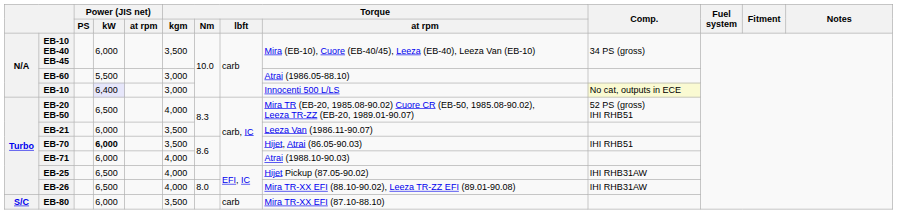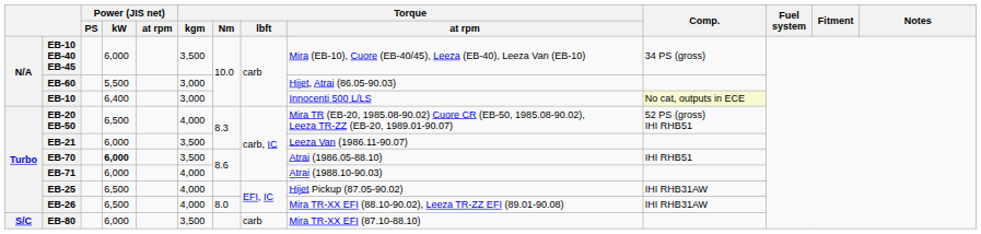 <table class="wikitable" width="70%" style="font-size:88%;">
 <tr>
 <th rowspan="2" colspan="2"></th>
 <th colspan="3">Power (JIS net)</th>
 <th colspan="4">Torque</th>
 <th rowspan="2">Comp.</th>
 <th rowspan="2">Fuel<br>system</th>
 <th rowspan="2">Fitment</th>
 <th rowspan="2" width="12%">Notes</th>
 </tr>
 <tr>
 <th>PS</th>
 <th>kW</th>
 <th>at rpm</th>
 <th>kgm</th>
 <th>Nm</th>
 <th>lbft</th>
 <th>at rpm</th>
 </tr>
 <tr>
 <th rowspan="3">N/A</th>
 <th rowspan="1">EB-10<br>EB-40<br>EB-45</th>
 <td></td>
 <td>6,000</td>
 <td></td>
 <td>3,500</td>
 <td rowspan="3">10.0</td>
 <td rowspan="3">carb</td>
 <td><a href='#'>Mira</a> (EB-10), <a href='#'>Cuore</a> (EB-40/45), <a href='#'>Leeza</a> (EB-40), Leeza Van (EB-10)</td>
 <td>34 PS (gross)</td>
 </tr>
 <tr>
 <th>EB-60</th>
 <td></td>
 <td>5,500</td>
 <td></td>
 <td>3,000</td>
-<td><a href='#'>Atrai</a> (1986.05-88.10)</td>
+<td><a href='#'>Hijet</a>, <a href='#'>Atrai</a> (86.05-90.03)</td>
 <td></td>
 </tr>
 <tr>
 <th>EB-10</th>
 <td></td>
-<td style="background: lavender;">6,400</td>
+<td>6,400</td>
 <td></td>
 <td>3,000</td>
 <td><a href='#'>Innocenti 500 L/LS</a></td>
 <td style="background-color:#FAFAD2">No cat, outputs in ECE</td>
 </tr>
 <tr>
 <th rowspan="6"><a href='#'>Turbo</a></th>
 <th rowspan="1">EB-20<br>EB-50</th>
 <td></td>
 <td>6,500</td>
 <td></td>
 <td>4,000</td>
 <td rowspan="2">8.3</td>
 <td rowspan="4">carb, <a href='#'>IC</a></td>
 <td><a href='#'>Mira TR</a> (EB-20, 1985.08-90.02) <a href='#'>Cuore CR</a> (EB-50, 1985.08-90.02),<br><a href='#'>Leeza TR-ZZ</a> (EB-20, 1989.01-90.07)</td>
 <td>52 PS (gross)<br>IHI RHB51</td>
 </tr>
 <tr>
 <th rowspan="1">EB-21</th>
 <td></td>
 <td>6,000</td>
 <td></td>
 <td>3,500</td>
 <td><a href='#'>Leeza Van</a> (1986.11-90.07)</td>
 <td></td>
 </tr>
 <tr>
 <th rowspan="1">EB-70</th>
 <td></td>
 <td><strong>6,000</strong></td>
 <td></td>
 <td>3,500</td>
 <td rowspan="2">8.6</td>
-<td><a href='#'>Hijet</a>, <a href='#'>Atrai</a> (86.05-90.03)</td>
+<td><a href='#'>Atrai</a> (1986.05-88.10)</td>
 <td>IHI RHB51</td>
 </tr>
 <tr>
 <th rowspan="1">EB-71</th>
 <td></td>
 <td>6,000</td>
 <td></td>
 <td>4,000</td>
 <td><a href='#'>Atrai</a> (1988.10-90.03)</td>
 <td></td>
 </tr>
 <tr>
 <th rowspan="1">EB-25</th>
 <td></td>
 <td>6,500</td>
 <td></td>
 <td>4,000</td>
 <td></td>
 <td rowspan="2"><a href='#'>EFI</a>, <a href='#'>IC</a></td>
 <td><a href='#'>Hijet</a> Pickup (87.05-90.02)</td>
 <td>IHI RHB31AW</td>
 </tr>
 <tr>
 <th rowspan="1">EB-26</th>
 <td></td>
 <td>6,500</td>
 <td></td>
 <td>4,000</td>
 <td>8.0</td>
 <td><a href='#'>Mira TR-XX EFI</a> (88.10-90.02), <a href='#'>Leeza TR-ZZ EFI</a> (89.01-90.08)</td>
 <td>IHI RHB31AW</td>
 </tr>
 <tr>
 <th><a href='#'>S/C</a></th>
 <th>EB-80</th>
 <td></td>
 <td>6,000</td>
 <td></td>
 <td>3,500</td>
 <td></td>
 <td>carb</td>
 <td><a href='#'>Mira TR-XX EFI</a> (87.10-88.10)</td>
 <td></td>
 </tr>
 </table>
